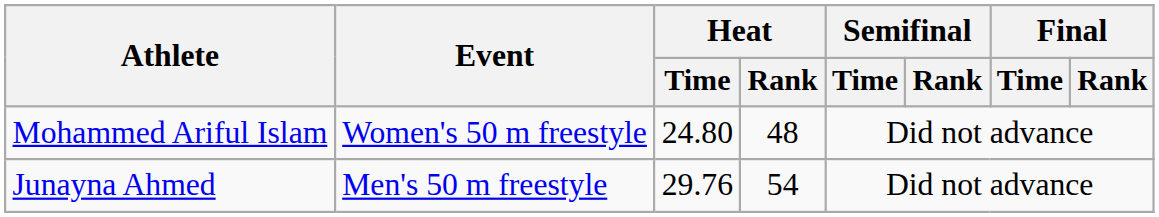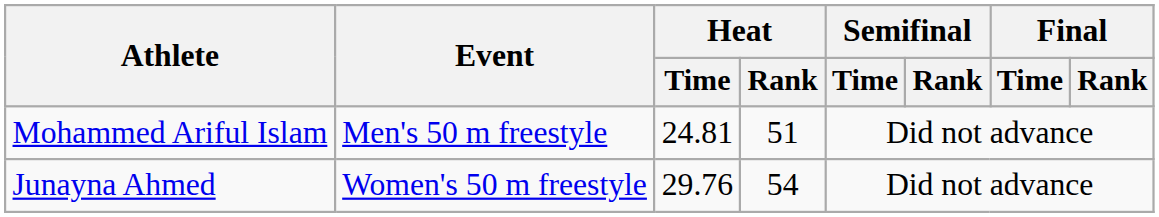 <table class=wikitable style="font-size:90%">
 <tr>
 <th rowspan="2">Athlete</th>
 <th rowspan="2">Event</th>
 <th colspan="2">Heat</th>
 <th colspan="2">Semifinal</th>
 <th colspan="2">Final</th>
 </tr>
 <tr style="font-size:95%">
 <th>Time</th>
 <th>Rank</th>
 <th>Time</th>
 <th>Rank</th>
 <th>Time</th>
 <th>Rank</th>
 </tr>
 <tr align=center>
 <td align=left><a href='#'>Mohammed Ariful Islam</a></td>
-<td align=left><a href='#'>Women's 50 m freestyle</a></td>
-<td>24.80</td>
-<td>48</td>
+<td align=left><a href='#'>Men's 50 m freestyle</a></td>
+<td>24.81</td>
+<td>51</td>
 <td colspan="4">Did not advance</td>
 </tr>
 <tr align=center>
 <td align=left><a href='#'>Junayna Ahmed</a></td>
-<td align=left><a href='#'>Men's 50 m freestyle</a></td>
+<td align=left><a href='#'>Women's 50 m freestyle</a></td>
 <td>29.76</td>
 <td>54</td>
 <td colspan="4">Did not advance</td>
 </tr>
 </table>
